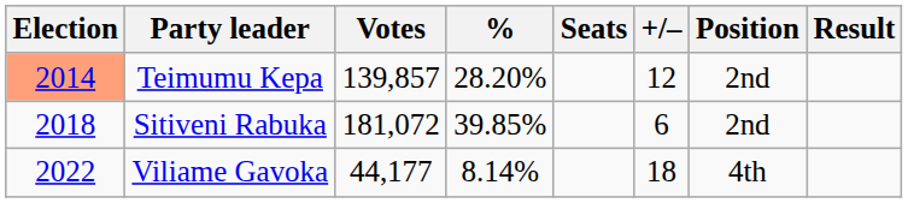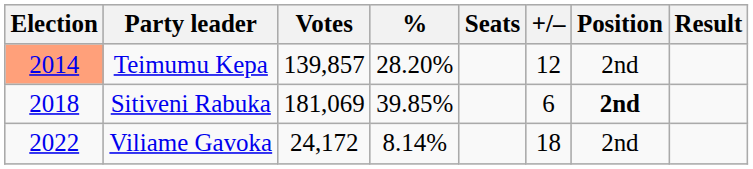 <table class="wikitable" style="text-align:center">
 <tr>
 <th>Election</th>
 <th>Party leader</th>
 <th>Votes</th>
 <th>%</th>
 <th>Seats</th>
 <th>+/–</th>
 <th>Position</th>
 <th><strong>Result</strong></th>
 </tr>
 <tr>
 <td style="background: lightsalmon;"><a href='#'>2014</a></td>
 <td><a href='#'>Teimumu Kepa</a></td>
 <td>139,857</td>
 <td>28.20%</td>
 <td></td>
 <td> 12</td>
 <td> 2nd</td>
 <td></td>
 </tr>
 <tr>
 <td><a href='#'>2018</a></td>
 <td><a href='#'>Sitiveni Rabuka</a></td>
-<td>181,072</td>
+<td>181,069</td>
 <td>39.85%</td>
 <td></td>
 <td> 6</td>
-<td> 2nd</td>
+<td><strong> 2nd</strong></td>
 <td></td>
 </tr>
 <tr>
 <td><a href='#'>2022</a></td>
 <td><a href='#'>Viliame Gavoka</a></td>
-<td>44,177</td>
+<td>24,172</td>
 <td>8.14%</td>
 <td></td>
 <td> 18</td>
-<td> 4th</td>
+<td> 2nd</td>
 <td></td>
 </tr>
 </table>
